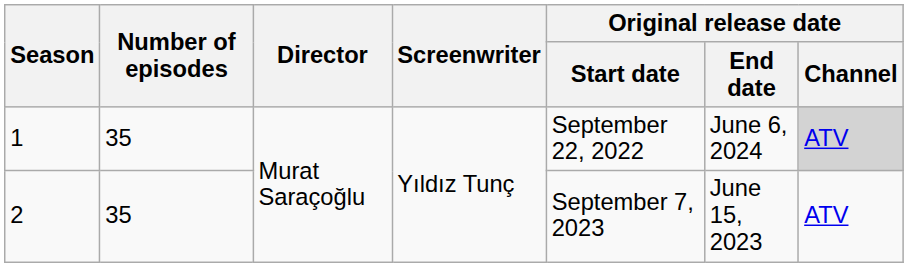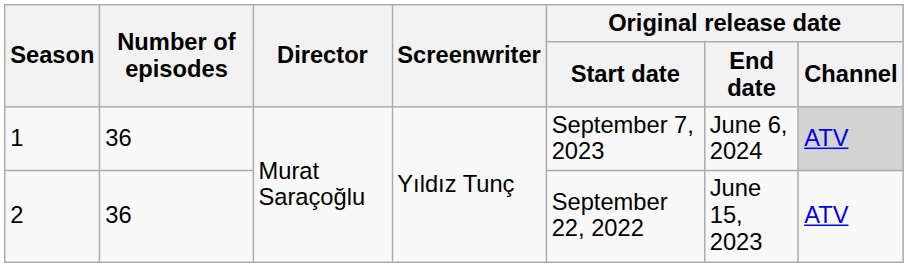 <table class="wikitable">
 <tr>
 <th rowspan="2">Season</th>
 <th rowspan="2">Number of episodes</th>
 <th rowspan="2">Director</th>
 <th rowspan="2">Screenwriter</th>
 <th colspan="3">Original release date</th>
 </tr>
 <tr>
 <th>Start date</th>
 <th>End date</th>
 <th>Channel</th>
 </tr>
 <tr>
 <td>1</td>
-<td>35</td>
+<td>36</td>
 <td rowspan="2">Murat Saraçoğlu</td>
 <td rowspan="2">Yıldız Tunç</td>
-<td>September 22, 2022</td>
+<td>September 7, 2023</td>
 <td>June 6, 2024</td>
 <td style="background: lightgrey;"><a href='#'>ATV</a></td>
 </tr>
 <tr>
 <td>2</td>
-<td>35</td>
-<td>September 7, 2023</td>
+<td>36</td>
+<td>September 22, 2022</td>
 <td>June 15, 2023 </td>
 <td><a href='#'>ATV</a></td>
 </tr>
 </table>
